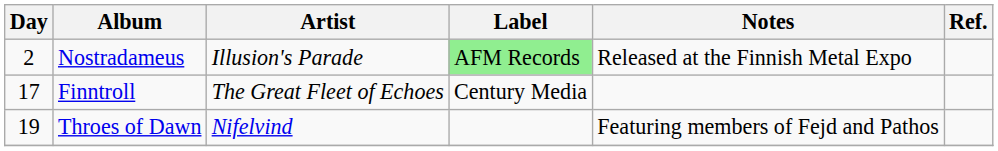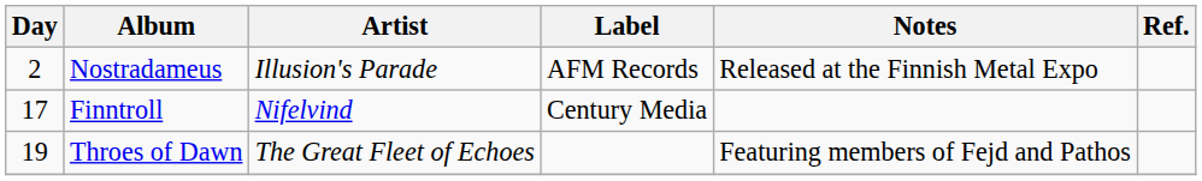 <table class="wikitable">
 <tr>
 <th>Day</th>
 <th>Album</th>
 <th>Artist</th>
 <th>Label</th>
 <th>Notes</th>
 <th>Ref.</th>
 </tr>
 <tr>
 <td rowspan="1" style="text-align:center;">2</td>
 <td><a href='#'>Nostradameus</a></td>
 <td><em>Illusion's Parade</em></td>
-<td style="background: lightgreen;">AFM Records</td>
+<td>AFM Records</td>
 <td>Released at the Finnish Metal Expo</td>
 <td></td>
 </tr>
 <tr>
 <td rowspan="1" style="text-align:center;">17</td>
 <td><a href='#'>Finntroll</a></td>
-<td><em>The Great Fleet of Echoes</em></td>
+<td><em><a href='#'>Nifelvind</a></em></td>
 <td>Century Media</td>
 <td></td>
 <td></td>
 </tr>
 <tr>
 <td rowspan="1" style="text-align:center;">19</td>
 <td><a href='#'>Throes of Dawn</a></td>
-<td><em><a href='#'>Nifelvind</a></em></td>
+<td><em>The Great Fleet of Echoes</em></td>
 <td></td>
 <td>Featuring members of Fejd and Pathos</td>
 <td></td>
 </tr>
 <tr>
 </tr>
 </table>
